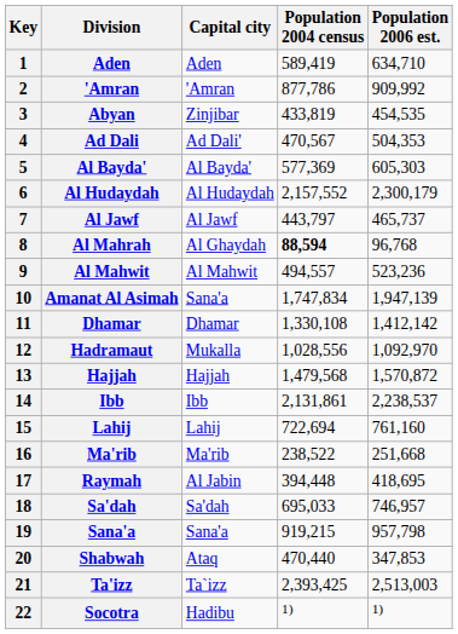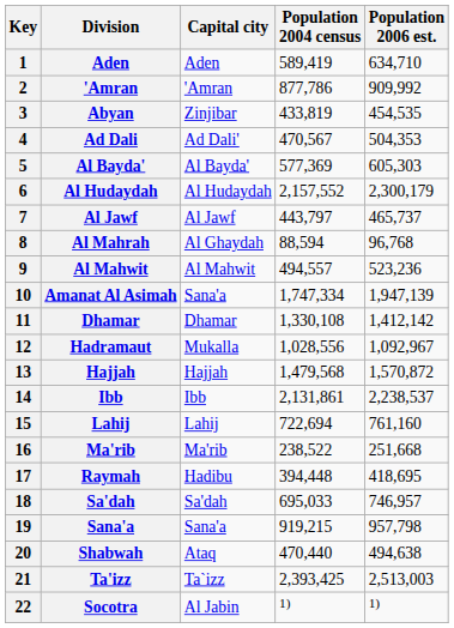 <table class="wikitable sortable">
 <tr>
 <th>Key</th>
 <th>Division</th>
 <th>Capital city</th>
 <th>Population<br>2004 census</th>
 <th>Population<br>2006 est.</th>
 </tr>
 <tr>
 <th>1</th>
 <th><a href='#'>Aden</a></th>
 <td><a href='#'>Aden</a></td>
 <td>589,419</td>
 <td>634,710</td>
 </tr>
 <tr>
 <th>2</th>
 <th><a href='#'>'Amran</a></th>
 <td><a href='#'>'Amran</a></td>
 <td>877,786</td>
 <td>909,992</td>
 </tr>
 <tr>
 <th>3</th>
 <th><a href='#'>Abyan</a></th>
 <td><a href='#'>Zinjibar</a></td>
 <td>433,819</td>
 <td>454,535</td>
 </tr>
 <tr>
 <th>4</th>
 <th><a href='#'>Ad Dali</a></th>
 <td><a href='#'>Ad Dali'</a></td>
 <td>470,567</td>
 <td>504,353</td>
 </tr>
 <tr>
 <th>5</th>
 <th><a href='#'>Al Bayda'</a></th>
 <td><a href='#'>Al Bayda'</a></td>
 <td>577,369</td>
 <td>605,303</td>
 </tr>
 <tr>
 <th>6</th>
 <th><a href='#'>Al Hudaydah</a></th>
 <td><a href='#'>Al Hudaydah</a></td>
 <td>2,157,552</td>
 <td>2,300,179</td>
 </tr>
 <tr>
 <th>7</th>
 <th><a href='#'>Al Jawf</a></th>
 <td><a href='#'>Al Jawf</a></td>
 <td>443,797</td>
 <td>465,737</td>
 </tr>
 <tr>
 <th>8</th>
 <th><a href='#'>Al Mahrah</a></th>
 <td><a href='#'>Al Ghaydah</a></td>
-<td><strong>88,594</strong></td>
+<td>88,594</td>
 <td>96,768</td>
 </tr>
 <tr>
 <th>9</th>
 <th><a href='#'>Al Mahwit</a></th>
 <td><a href='#'>Al Mahwit</a></td>
 <td>494,557</td>
 <td>523,236</td>
 </tr>
 <tr>
 <th>10</th>
 <th><a href='#'>Amanat Al Asimah</a></th>
 <td><a href='#'>Sana'a</a></td>
-<td>1,747,834</td>
+<td>1,747,334</td>
 <td>1,947,139</td>
 </tr>
 <tr>
 <th>11</th>
 <th><a href='#'>Dhamar</a></th>
 <td><a href='#'>Dhamar</a></td>
 <td>1,330,108</td>
 <td>1,412,142</td>
 </tr>
 <tr>
 <th>12</th>
 <th><a href='#'>Hadramaut</a></th>
 <td><a href='#'>Mukalla</a></td>
 <td>1,028,556</td>
-<td>1,092,970</td>
+<td>1,092,967</td>
 </tr>
 <tr>
 <th>13</th>
 <th><a href='#'>Hajjah</a></th>
 <td><a href='#'>Hajjah</a></td>
 <td>1,479,568</td>
 <td>1,570,872</td>
 </tr>
 <tr>
 <th>14</th>
 <th><a href='#'>Ibb</a></th>
 <td><a href='#'>Ibb</a></td>
 <td>2,131,861</td>
 <td>2,238,537</td>
 </tr>
 <tr>
 <th>15</th>
 <th><a href='#'>Lahij</a></th>
 <td><a href='#'>Lahij</a></td>
 <td>722,694</td>
 <td>761,160</td>
 </tr>
 <tr>
 <th>16</th>
 <th><a href='#'>Ma'rib</a></th>
 <td><a href='#'>Ma'rib</a></td>
 <td>238,522</td>
 <td>251,668</td>
 </tr>
 <tr>
 <th>17</th>
 <th><a href='#'>Raymah</a></th>
-<td><a href='#'>Al Jabin</a></td>
+<td><a href='#'>Hadibu</a></td>
 <td>394,448</td>
 <td>418,695</td>
 </tr>
 <tr>
 <th>18</th>
 <th><a href='#'>Sa'dah</a></th>
 <td><a href='#'>Sa'dah</a></td>
 <td>695,033</td>
 <td>746,957</td>
 </tr>
 <tr>
 <th>19</th>
 <th><a href='#'>Sana'a</a></th>
 <td><a href='#'>Sana'a</a></td>
 <td>919,215</td>
 <td>957,798</td>
 </tr>
 <tr>
 <th>20</th>
 <th><a href='#'>Shabwah</a></th>
 <td><a href='#'>Ataq</a></td>
 <td>470,440</td>
-<td>347,853</td>
+<td>494,638</td>
 </tr>
 <tr>
 <th>21</th>
 <th><a href='#'>Ta'izz</a></th>
 <td><a href='#'>Ta`izz</a></td>
 <td>2,393,425</td>
 <td>2,513,003</td>
 </tr>
 <tr>
 <th>22</th>
 <th><a href='#'>Socotra</a></th>
-<td><a href='#'>Hadibu</a></td>
+<td><a href='#'>Al Jabin</a></td>
 <td><sup>1)</sup></td>
 <td><sup>1)</sup></td>
 </tr>
 </table>
